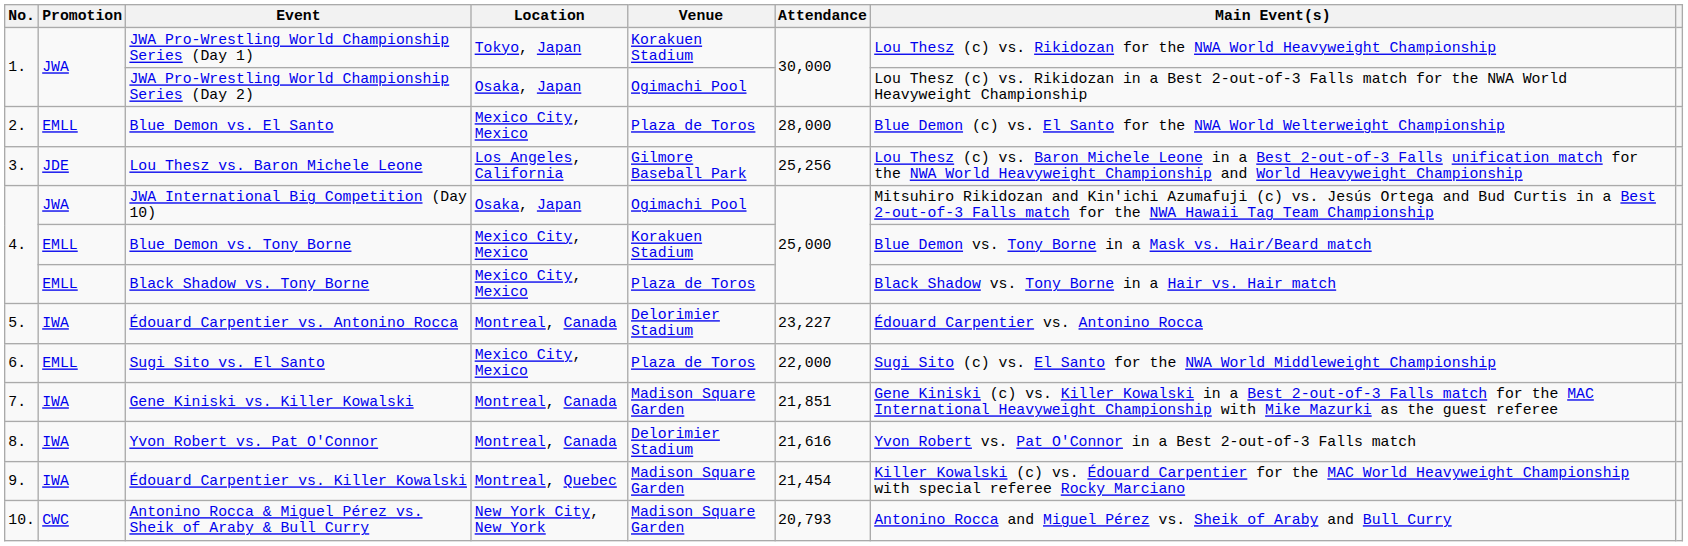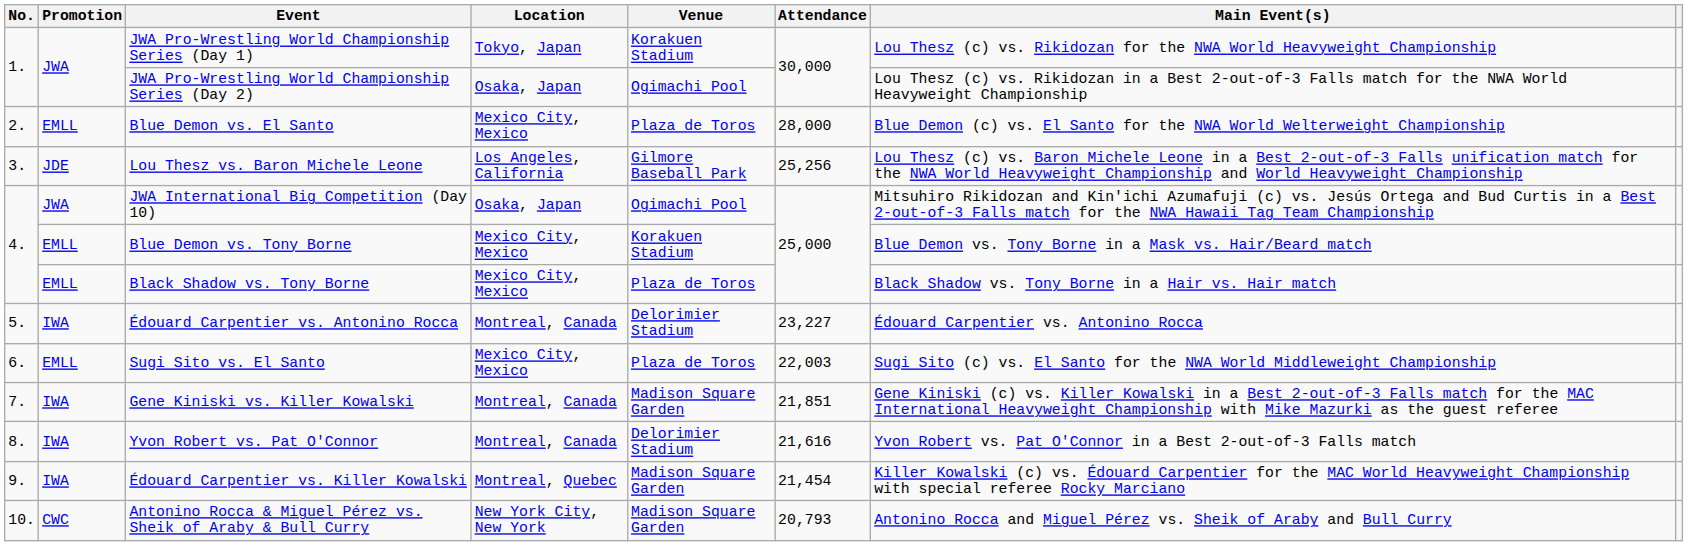 <table class="wikitable sortable" style="font-size:85%;">
 <tr>
 <th>No.</th>
 <th>Promotion</th>
 <th>Event</th>
 <th>Location</th>
 <th>Venue</th>
 <th>Attendance</th>
 <th class=unsortable>Main Event(s)</th>
 <th class=unsortable></th>
 </tr>
 <tr>
 <td rowspan=2>1.</td>
 <td rowspan=2><a href='#'>JWA</a></td>
 <td><a href='#'>JWA Pro-Wrestling World Championship Series</a> (Day 1) <br> </td>
 <td><a href='#'>Tokyo</a>, <a href='#'>Japan</a></td>
 <td><a href='#'>Korakuen Stadium</a></td>
 <td rowspan=2>30,000</td>
 <td><a href='#'>Lou Thesz</a> (c) vs. <a href='#'>Rikidozan</a> for the <a href='#'>NWA World Heavyweight Championship</a></td>
 <td></td>
 </tr>
 <tr>
 <td><a href='#'>JWA Pro-Wrestling World Championship Series</a> (Day 2) <br> </td>
 <td><a href='#'>Osaka</a>, <a href='#'>Japan</a></td>
 <td><a href='#'>Ogimachi Pool</a></td>
 <td>Lou Thesz (c) vs. Rikidozan in a Best 2-out-of-3 Falls match for the NWA World Heavyweight Championship</td>
 <td></td>
 </tr>
 <tr>
 <td>2.</td>
 <td><a href='#'>EMLL</a></td>
 <td><a href='#'>Blue Demon vs. El Santo</a> <br> </td>
 <td><a href='#'>Mexico City</a>, <a href='#'>Mexico</a></td>
 <td><a href='#'>Plaza de Toros</a></td>
 <td>28,000</td>
 <td><a href='#'>Blue Demon</a> (c) vs. <a href='#'>El Santo</a> for the <a href='#'>NWA World Welterweight Championship</a></td>
 <td> </td>
 </tr>
 <tr>
 <td>3.</td>
 <td><a href='#'>JDE</a></td>
 <td><a href='#'>Lou Thesz vs. Baron Michele Leone</a> <br> </td>
 <td><a href='#'>Los Angeles</a>, <a href='#'>California</a></td>
 <td><a href='#'>Gilmore Baseball Park</a></td>
 <td>25,256</td>
 <td><a href='#'>Lou Thesz</a> (c) vs. <a href='#'>Baron Michele Leone</a> in a <a href='#'>Best 2-out-of-3 Falls</a> <a href='#'>unification match</a> for the <a href='#'>NWA World Heavyweight Championship</a> and <a href='#'>World Heavyweight Championship</a></td>
 <td></td>
 </tr>
 <tr>
 <td rowspan=3>4.</td>
 <td><a href='#'>JWA</a></td>
 <td><a href='#'>JWA International Big Competition</a> (Day 10) <br> </td>
 <td><a href='#'>Osaka</a>, <a href='#'>Japan</a></td>
 <td><a href='#'>Ogimachi Pool</a></td>
 <td rowspan=3>25,000</td>
 <td>Mitsuhiro Rikidozan and Kin'ichi Azumafuji (c) vs. Jesús Ortega and Bud Curtis in a <a href='#'>Best 2-out-of-3 Falls match</a> for the <a href='#'>NWA Hawaii Tag Team Championship</a></td>
 <td></td>
 </tr>
 <tr>
 <td><a href='#'>EMLL</a></td>
 <td><a href='#'>Blue Demon vs. Tony Borne</a> <br> </td>
 <td><a href='#'>Mexico City</a>, <a href='#'>Mexico</a></td>
 <td><a href='#'>Korakuen Stadium</a></td>
 <td><a href='#'>Blue Demon</a> vs. <a href='#'>Tony Borne</a> in a <a href='#'>Mask vs. Hair/Beard match</a></td>
 <td></td>
 </tr>
 <tr>
 <td><a href='#'>EMLL</a></td>
 <td><a href='#'>Black Shadow vs. Tony Borne</a> <br> </td>
 <td><a href='#'>Mexico City</a>, <a href='#'>Mexico</a></td>
 <td><a href='#'>Plaza de Toros</a></td>
 <td><a href='#'>Black Shadow</a> vs. <a href='#'>Tony Borne</a> in a <a href='#'>Hair vs. Hair match</a></td>
 <td></td>
 </tr>
 <tr>
 <td>5.</td>
 <td><a href='#'>IWA</a></td>
 <td><a href='#'>Édouard Carpentier vs. Antonino Rocca</a> <br> </td>
 <td><a href='#'>Montreal</a>, <a href='#'>Canada</a></td>
 <td><a href='#'>Delorimier Stadium</a></td>
 <td>23,227</td>
 <td><a href='#'>Édouard Carpentier</a> vs. <a href='#'>Antonino Rocca</a></td>
 <td></td>
 </tr>
 <tr>
 <td>6.</td>
 <td><a href='#'>EMLL</a></td>
 <td><a href='#'>Sugi Sito vs. El Santo</a> <br> </td>
 <td><a href='#'>Mexico City</a>, <a href='#'>Mexico</a></td>
 <td><a href='#'>Plaza de Toros</a></td>
-<td>22,000</td>
+<td>22,003</td>
 <td><a href='#'>Sugi Sito</a> (c) vs. <a href='#'>El Santo</a> for the <a href='#'>NWA World Middleweight Championship</a></td>
 <td></td>
 </tr>
 <tr>
 <td>7.</td>
 <td><a href='#'>IWA</a></td>
 <td><a href='#'>Gene Kiniski vs. Killer Kowalski</a> <br> </td>
 <td><a href='#'>Montreal</a>, <a href='#'>Canada</a></td>
 <td><a href='#'>Madison Square Garden</a></td>
 <td>21,851</td>
 <td><a href='#'>Gene Kiniski</a> (c) vs. <a href='#'>Killer Kowalski</a> in a <a href='#'>Best 2-out-of-3 Falls match</a> for the <a href='#'>MAC International Heavyweight Championship</a> with <a href='#'>Mike Mazurki</a> as the guest referee</td>
 <td></td>
 </tr>
 <tr>
 <td>8.</td>
 <td><a href='#'>IWA</a></td>
 <td><a href='#'>Yvon Robert vs. Pat O'Connor</a> <br> </td>
 <td><a href='#'>Montreal</a>, <a href='#'>Canada</a></td>
 <td><a href='#'>Delorimier Stadium</a></td>
 <td>21,616</td>
 <td><a href='#'>Yvon Robert</a> vs. <a href='#'>Pat O'Connor</a> in a Best 2-out-of-3 Falls match</td>
 <td></td>
 </tr>
 <tr>
 <td>9.</td>
 <td><a href='#'>IWA</a></td>
 <td><a href='#'>Édouard Carpentier vs. Killer Kowalski</a> <br> </td>
 <td><a href='#'>Montreal</a>, <a href='#'>Quebec</a></td>
 <td><a href='#'>Madison Square Garden</a></td>
 <td>21,454</td>
 <td><a href='#'>Killer Kowalski</a> (c) vs. <a href='#'>Édouard Carpentier</a> for the <a href='#'>MAC World Heavyweight Championship</a> with special referee <a href='#'>Rocky Marciano</a></td>
 <td></td>
 </tr>
 <tr>
 <td>10.</td>
 <td><a href='#'>CWC</a></td>
 <td><a href='#'>Antonino Rocca & Miguel Pérez vs. Sheik of Araby & Bull Curry</a> <br> </td>
 <td><a href='#'>New York City</a>, <a href='#'>New York</a></td>
 <td><a href='#'>Madison Square Garden</a></td>
 <td>20,793</td>
 <td><a href='#'>Antonino Rocca</a> and <a href='#'>Miguel Pérez</a> vs. <a href='#'>Sheik of Araby</a> and <a href='#'>Bull Curry</a></td>
 <td></td>
 </tr>
 </table>
